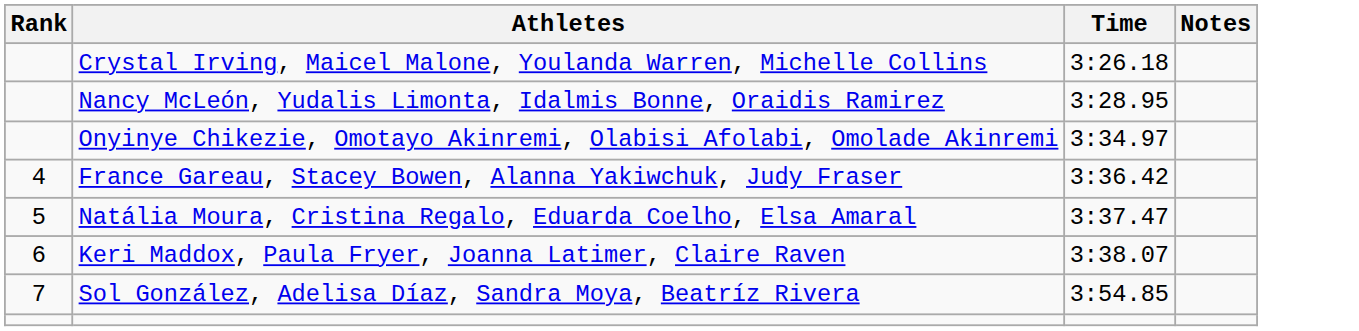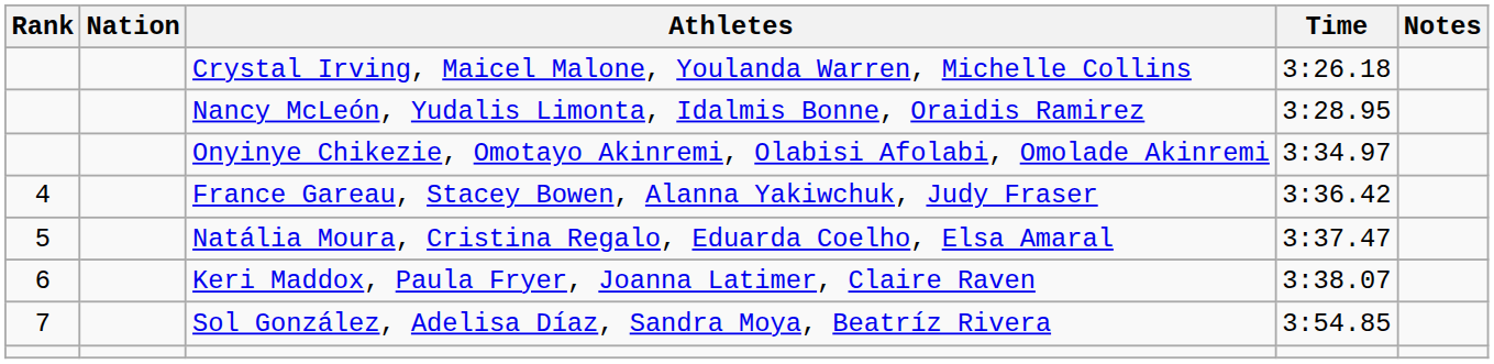 <table class="wikitable sortable" style="text-align:center">
 <tr>
 <th>Rank</th>
+<th>Nation</th>
 <th>Athletes</th>
 <th>Time</th>
 <th>Notes</th>
 </tr>
 <tr>
 <td></td>
+<td align=left></td>
 <td align=left><a href='#'>Crystal Irving</a>, <a href='#'>Maicel Malone</a>, <a href='#'>Youlanda Warren</a>, <a href='#'>Michelle Collins</a></td>
 <td>3:26.18</td>
 <td></td>
 </tr>
 <tr>
 <td></td>
+<td align=left></td>
 <td align=left><a href='#'>Nancy McLeón</a>, <a href='#'>Yudalis Limonta</a>, <a href='#'>Idalmis Bonne</a>, <a href='#'>Oraidis Ramirez</a></td>
 <td>3:28.95</td>
 <td></td>
 </tr>
 <tr>
 <td></td>
+<td align=left></td>
 <td align=left><a href='#'>Onyinye Chikezie</a>, <a href='#'>Omotayo Akinremi</a>, <a href='#'>Olabisi Afolabi</a>, <a href='#'>Omolade Akinremi</a></td>
 <td>3:34.97</td>
 <td></td>
 </tr>
 <tr>
 <td>4</td>
+<td align=left></td>
 <td align=left><a href='#'>France Gareau</a>, <a href='#'>Stacey Bowen</a>, <a href='#'>Alanna Yakiwchuk</a>, <a href='#'>Judy Fraser</a></td>
 <td>3:36.42</td>
 <td></td>
 </tr>
 <tr>
 <td>5</td>
+<td align=left></td>
 <td align=left><a href='#'>Natália Moura</a>, <a href='#'>Cristina Regalo</a>, <a href='#'>Eduarda Coelho</a>, <a href='#'>Elsa Amaral</a></td>
 <td>3:37.47</td>
 <td></td>
 </tr>
 <tr>
 <td>6</td>
+<td align=left></td>
 <td align=left><a href='#'>Keri Maddox</a>, <a href='#'>Paula Fryer</a>, <a href='#'>Joanna Latimer</a>, <a href='#'>Claire Raven</a></td>
 <td>3:38.07</td>
 <td></td>
 </tr>
 <tr>
 <td>7</td>
+<td align=left></td>
 <td align=left><a href='#'>Sol González</a>, <a href='#'>Adelisa Díaz</a>, <a href='#'>Sandra Moya</a>, <a href='#'>Beatríz Rivera</a></td>
 <td>3:54.85</td>
 <td></td>
 </tr>
 <tr>
 <td></td>
 <td align=left></td>
+<td align=left></td>
 <td></td>
 <td></td>
 </tr>
 </table>
